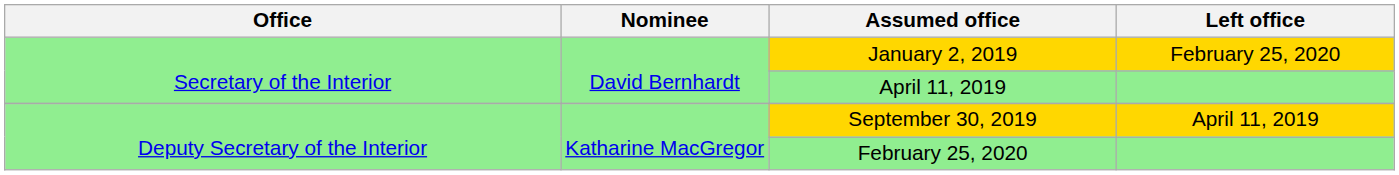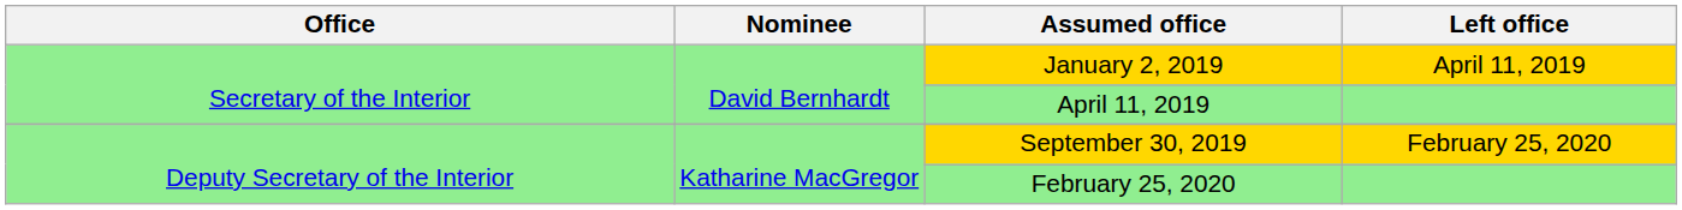 <table class="wikitable sortable" style="text-align:center">
 <tr>
 <th style="width:40%;">Office</th>
 <th style="width:15%;">Nominee</th>
 <th style="width:25%;" data-sort- type="date">Assumed office</th>
 <th style="width:20%;" data-sort- type="date">Left office</th>
 </tr>
 <tr style="background:lightgreen;">
 <td rowspan="2"><br><a href='#'>Secretary of the Interior</a></td>
 <td rowspan="2"><br><a href='#'>David Bernhardt</a></td>
 <td style="background:gold">January 2, 2019</td>
-<td style="background:gold">February 25, 2020</td>
+<td style="background:gold">April 11, 2019</td>
 </tr>
 <tr style="background:lightgreen">
 <td>April 11, 2019</td>
 <td></td>
 </tr>
 <tr>
 </tr>
 <tr style="background:lightgreen">
 <td rowspan="2"><br><a href='#'>Deputy Secretary of the Interior</a></td>
 <td rowspan="2"><br><a href='#'>Katharine MacGregor</a></td>
 <td style="background:gold">September 30, 2019</td>
-<td style="background:gold">April 11, 2019</td>
+<td style="background:gold">February 25, 2020</td>
 </tr>
 <tr style="background:lightgreen">
 <td>February 25, 2020<br></td>
 <td></td>
 </tr>
 </table>
